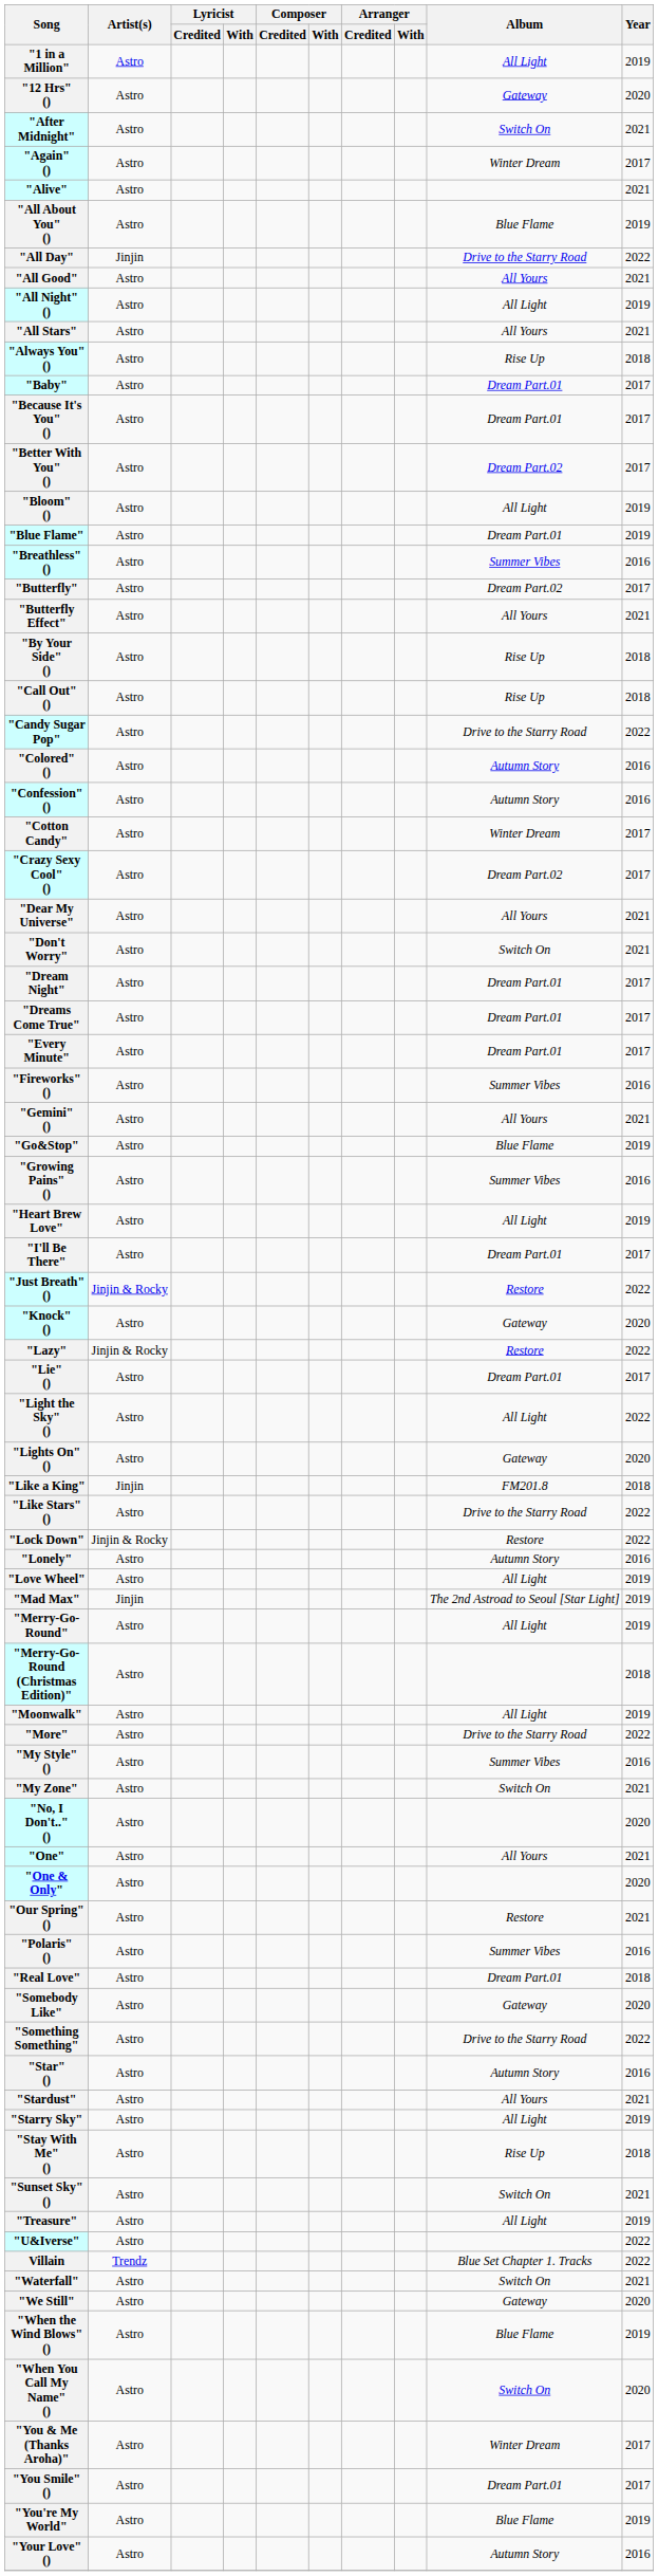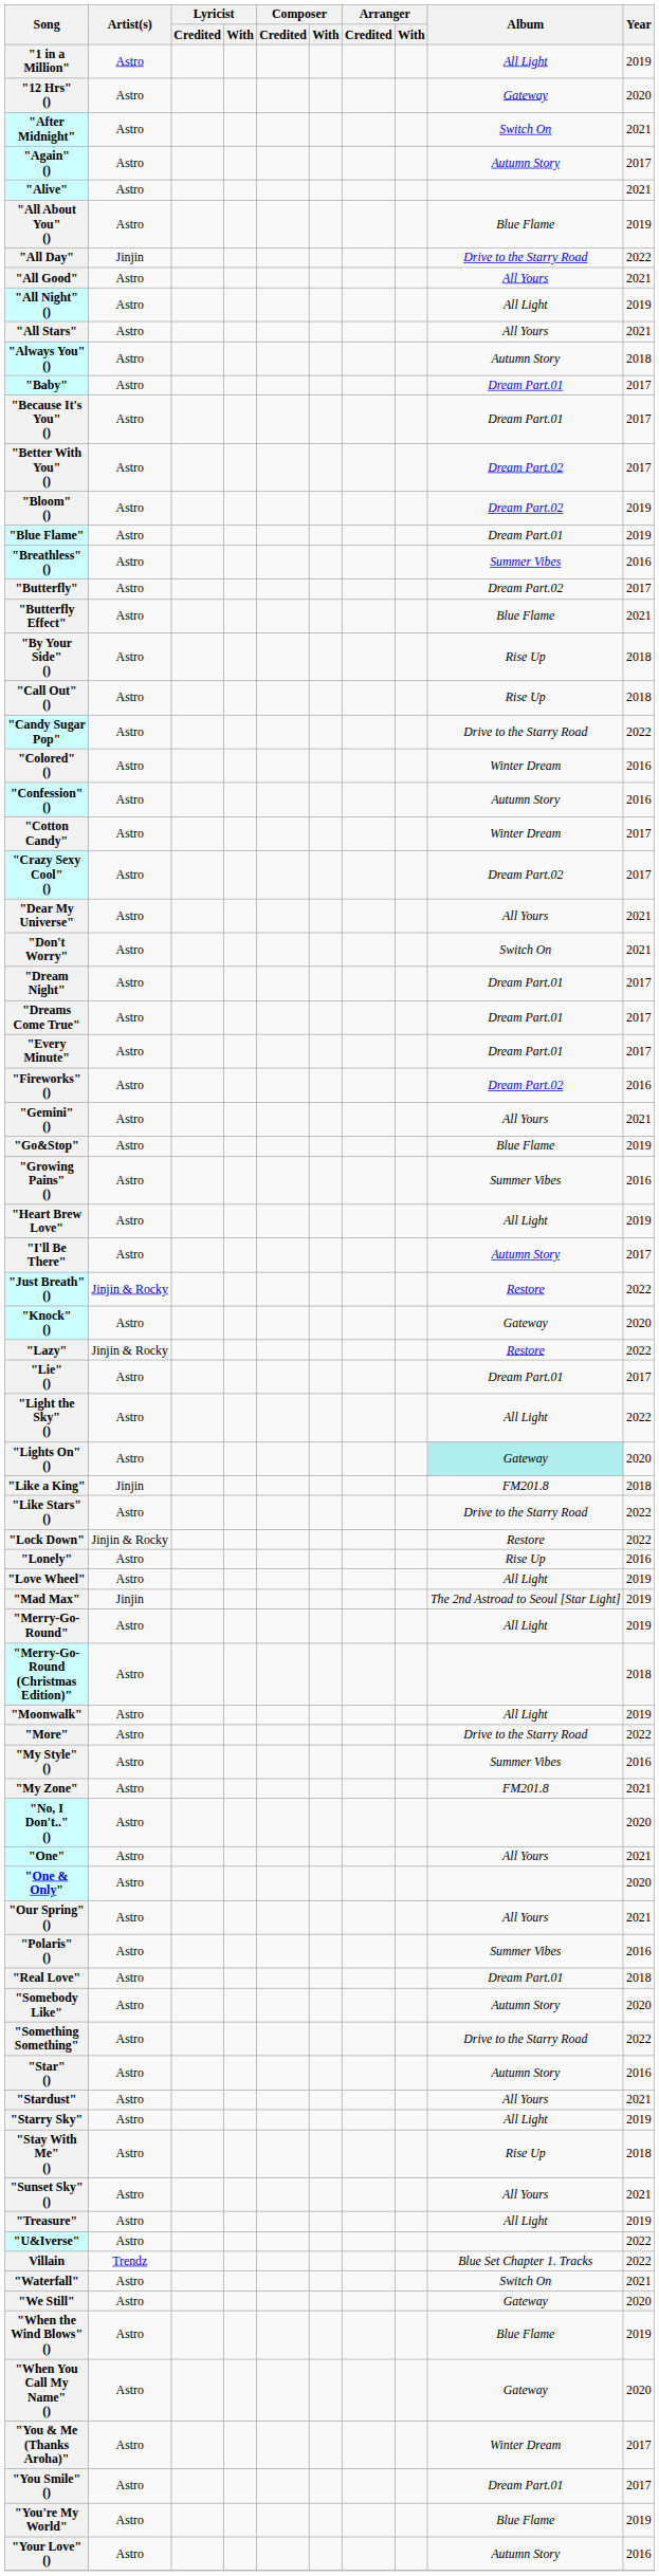 <table class="wikitable sortable plainrowheaders" style="text-align:center;">
 <tr>
 <th rowspan="2" width="100">Song</th>
 <th rowspan="2">Artist(s)</th>
 <th colspan="2" class="unsortable">Lyricist</th>
 <th colspan="2" class="unsortable">Composer</th>
 <th colspan="2" class="unsortable">Arranger</th>
 <th rowspan="2" data-sort-type="text">Album</th>
 <th rowspan="2">Year</th>
 </tr>
 <tr>
 <th class="unsortable">Credited</th>
 <th class="unsortable">With</th>
 <th class="unsortable">Credited</th>
 <th class="unsortable">With</th>
 <th class="unsortable">Credited</th>
 <th class="unsortable">With</th>
 </tr>
 <tr>
 <th scope="row" >"1 in a Million"</th>
 <td><a href='#'>Astro</a></td>
 <td></td>
 <td></td>
 <td></td>
 <td></td>
 <td></td>
 <td></td>
 <td><em><a href='#'>All Light</a></em></td>
 <td>2019</td>
 </tr>
 <tr>
 <th scope="row">"12 Hrs"<br>()</th>
 <td>Astro</td>
 <td></td>
 <td></td>
 <td></td>
 <td></td>
 <td></td>
 <td></td>
 <td><em><a href='#'>Gateway</a></em></td>
 <td>2020</td>
 </tr>
 <tr>
 <th scope="row" style="background-color:#CCFFFF" >"After Midnight" </th>
 <td>Astro</td>
 <td></td>
 <td></td>
 <td></td>
 <td></td>
 <td></td>
 <td></td>
 <td><em><a href='#'>Switch On</a></em></td>
 <td>2021</td>
 </tr>
 <tr>
 <th scope="row" style="background-color:#CCFFFF">"Again" <br>()</th>
 <td>Astro</td>
 <td></td>
 <td></td>
 <td></td>
 <td></td>
 <td></td>
 <td></td>
-<td><em>Winter Dream</em></td>
+<td><em><a href='#'>Autumn Story</a></em></td>
 <td>2017</td>
 </tr>
 <tr>
 <th scope="row" style="background-color:#CCFFFF">"Alive" </th>
 <td>Astro</td>
 <td></td>
 <td></td>
 <td></td>
 <td></td>
 <td></td>
 <td></td>
 <td></td>
 <td>2021</td>
 </tr>
 <tr>
 <th scope="row">"All About You"<br>()</th>
 <td>Astro</td>
 <td></td>
 <td></td>
 <td></td>
 <td></td>
 <td></td>
 <td></td>
 <td><em>Blue Flame</em></td>
 <td>2019</td>
 </tr>
 <tr>
 <th scope="row">"All Day"</th>
 <td>Jinjin</td>
 <td></td>
 <td></td>
 <td></td>
 <td></td>
 <td></td>
 <td></td>
 <td><em><a href='#'>Drive to the Starry Road</a></em></td>
 <td>2022</td>
 </tr>
 <tr>
 <th scope="row">"All Good"</th>
 <td>Astro</td>
 <td></td>
 <td></td>
 <td></td>
 <td></td>
 <td></td>
 <td></td>
 <td><em><a href='#'>All Yours</a></em></td>
 <td>2021</td>
 </tr>
 <tr>
 <th scope="row" style="background-color:#CCFFFF">"All Night" <br>()</th>
 <td>Astro</td>
 <td></td>
 <td></td>
 <td></td>
 <td></td>
 <td></td>
 <td></td>
 <td><em>All Light</em></td>
 <td>2019</td>
 </tr>
 <tr>
 <th scope="row">"All Stars"</th>
 <td>Astro</td>
 <td></td>
 <td></td>
 <td></td>
 <td></td>
 <td></td>
 <td></td>
 <td><em>All Yours</em></td>
 <td>2021</td>
 </tr>
 <tr>
 <th scope="row" style="background-color:#CCFFFF">"Always You" <br>()</th>
 <td>Astro</td>
 <td></td>
 <td></td>
 <td></td>
 <td></td>
 <td></td>
 <td></td>
-<td><em>Rise Up</em></td>
+<td><em>Autumn Story</em></td>
 <td>2018</td>
 </tr>
 <tr>
 <th scope="row" style="background-color:#CCFFFF" >"Baby" </th>
 <td>Astro</td>
 <td></td>
 <td></td>
 <td></td>
 <td></td>
 <td></td>
 <td></td>
 <td><em><a href='#'>Dream Part.01</a></em></td>
 <td>2017</td>
 </tr>
 <tr>
 <th scope="row">"Because It's You"<br>()</th>
 <td>Astro</td>
 <td></td>
 <td></td>
 <td></td>
 <td></td>
 <td></td>
 <td></td>
 <td><em>Dream Part.01</em></td>
 <td>2017</td>
 </tr>
 <tr>
 <th scope="row">"Better With You"<br>()</th>
 <td>Astro</td>
 <td></td>
 <td></td>
 <td></td>
 <td></td>
 <td></td>
 <td></td>
 <td><em><a href='#'>Dream Part.02</a></em></td>
 <td>2017</td>
 </tr>
 <tr>
 <th scope="row">"Bloom"<br>()</th>
 <td>Astro</td>
 <td></td>
 <td></td>
 <td></td>
 <td></td>
 <td></td>
 <td></td>
-<td><em>All Light</em></td>
+<td><em><a href='#'>Dream Part.02</a></em></td>
 <td>2019</td>
 </tr>
 <tr>
 <th scope="row" style="background-color:#CCFFFF">"Blue Flame" </th>
 <td>Astro</td>
 <td></td>
 <td></td>
 <td></td>
 <td></td>
 <td></td>
 <td></td>
 <td><em>Dream Part.01</em></td>
 <td>2019</td>
 </tr>
 <tr>
 <th scope="row" style="background-color:#CCFFFF">"Breathless" <br>()</th>
 <td>Astro</td>
 <td></td>
 <td></td>
 <td></td>
 <td></td>
 <td></td>
 <td></td>
 <td><em><a href='#'>Summer Vibes</a></em></td>
 <td>2016</td>
 </tr>
 <tr>
 <th scope="row">"Butterfly"</th>
 <td>Astro</td>
 <td></td>
 <td></td>
 <td></td>
 <td></td>
 <td></td>
 <td></td>
 <td><em>Dream Part.02</em></td>
 <td>2017</td>
 </tr>
 <tr>
 <th scope="row">"Butterfly Effect"</th>
 <td>Astro</td>
 <td></td>
 <td></td>
 <td></td>
 <td></td>
 <td></td>
 <td></td>
-<td><em>All Yours</em></td>
+<td><em>Blue Flame</em></td>
 <td>2021</td>
 </tr>
 <tr>
 <th scope="row">"By Your Side"<br>()</th>
 <td>Astro</td>
 <td></td>
 <td></td>
 <td></td>
 <td></td>
 <td></td>
 <td></td>
 <td><em>Rise Up</em></td>
 <td>2018</td>
 </tr>
 <tr>
 <th scope="row" >"Call Out"<br>()</th>
 <td>Astro</td>
 <td></td>
 <td></td>
 <td></td>
 <td></td>
 <td></td>
 <td></td>
 <td><em>Rise Up</em></td>
 <td>2018</td>
 </tr>
 <tr>
 <th scope="row" style="background-color:#CCFFFF">"Candy Sugar Pop" </th>
 <td>Astro</td>
 <td></td>
 <td></td>
 <td></td>
 <td></td>
 <td></td>
 <td></td>
 <td><em>Drive to the Starry Road</em></td>
 <td>2022</td>
 </tr>
 <tr>
 <th scope="row">"Colored"<br>()</th>
 <td>Astro</td>
 <td></td>
 <td></td>
 <td></td>
 <td></td>
 <td></td>
 <td></td>
-<td><em><a href='#'>Autumn Story</a></em></td>
+<td><em>Winter Dream</em></td>
 <td>2016</td>
 </tr>
 <tr>
 <th scope="row" style="background-color:#CCFFFF">"Confession" <br>()</th>
 <td>Astro</td>
 <td></td>
 <td></td>
 <td></td>
 <td></td>
 <td></td>
 <td></td>
 <td><em>Autumn Story</em></td>
 <td>2016</td>
 </tr>
 <tr>
 <th scope="row">"Cotton Candy"</th>
 <td>Astro</td>
 <td></td>
 <td></td>
 <td></td>
 <td></td>
 <td></td>
 <td></td>
 <td><em>Winter Dream</em></td>
 <td>2017</td>
 </tr>
 <tr>
 <th scope="row" style="background-color:#CCFFFF">"Crazy Sexy Cool" <br>()</th>
 <td>Astro</td>
 <td></td>
 <td></td>
 <td></td>
 <td></td>
 <td></td>
 <td></td>
 <td><em>Dream Part.02</em></td>
 <td>2017</td>
 </tr>
 <tr>
 <th scope="row" >"Dear My Universe"</th>
 <td>Astro</td>
 <td></td>
 <td></td>
 <td></td>
 <td></td>
 <td></td>
 <td></td>
 <td><em>All Yours</em></td>
 <td>2021</td>
 </tr>
 <tr>
 <th scope="row">"Don't Worry"</th>
 <td>Astro</td>
 <td></td>
 <td></td>
 <td></td>
 <td></td>
 <td></td>
 <td></td>
 <td><em>Switch On</em></td>
 <td>2021</td>
 </tr>
 <tr>
 <th scope="row">"Dream Night"</th>
 <td>Astro</td>
 <td></td>
 <td></td>
 <td></td>
 <td></td>
 <td></td>
 <td></td>
 <td><em>Dream Part.01</em></td>
 <td>2017</td>
 </tr>
 <tr>
 <th scope="row">"Dreams Come True"</th>
 <td>Astro</td>
 <td></td>
 <td></td>
 <td></td>
 <td></td>
 <td></td>
 <td></td>
 <td><em>Dream Part.01</em></td>
 <td>2017</td>
 </tr>
 <tr>
 <th scope="row" >"Every Minute"</th>
 <td>Astro</td>
 <td></td>
 <td></td>
 <td></td>
 <td></td>
 <td></td>
 <td></td>
 <td><em>Dream Part.01</em></td>
 <td>2017</td>
 </tr>
 <tr>
 <th scope="row" >"Fireworks"<br>()</th>
 <td>Astro</td>
 <td></td>
 <td></td>
 <td></td>
 <td></td>
 <td></td>
 <td></td>
-<td><em>Summer Vibes</em></td>
+<td><em><a href='#'>Dream Part.02</a></em></td>
 <td>2016</td>
 </tr>
 <tr>
 <th scope="row" >"Gemini"<br>()</th>
 <td>Astro</td>
 <td></td>
 <td></td>
 <td></td>
 <td></td>
 <td></td>
 <td></td>
 <td><em>All Yours</em></td>
 <td>2021</td>
 </tr>
 <tr>
 <th scope="row">"Go&Stop"</th>
 <td>Astro</td>
 <td></td>
 <td></td>
 <td></td>
 <td></td>
 <td></td>
 <td></td>
 <td><em>Blue Flame</em></td>
 <td>2019</td>
 </tr>
 <tr>
 <th scope="row">"Growing Pains"<br>()</th>
 <td>Astro</td>
 <td></td>
 <td></td>
 <td></td>
 <td></td>
 <td></td>
 <td></td>
 <td><em>Summer Vibes</em></td>
 <td>2016</td>
 </tr>
 <tr>
 <th scope="row" >"Heart Brew Love"</th>
 <td>Astro</td>
 <td></td>
 <td></td>
 <td></td>
 <td></td>
 <td></td>
 <td></td>
 <td><em>All Light</em></td>
 <td>2019</td>
 </tr>
 <tr>
 <th scope="row" >"I'll Be There"</th>
 <td>Astro</td>
 <td></td>
 <td></td>
 <td></td>
 <td></td>
 <td></td>
 <td></td>
-<td><em>Dream Part.01</em></td>
+<td><em><a href='#'>Autumn Story</a></em></td>
 <td>2017</td>
 </tr>
 <tr>
 <th scope="row" style="background-color:#CCFFFF" >"Just Breath" <br>()</th>
 <td><a href='#'>Jinjin & Rocky</a></td>
 <td></td>
 <td></td>
 <td></td>
 <td></td>
 <td></td>
 <td></td>
 <td><em><a href='#'>Restore</a></em></td>
 <td>2022</td>
 </tr>
 <tr>
 <th scope="row" style="background-color:#CCFFFF" >"Knock" <br>()</th>
 <td>Astro</td>
 <td></td>
 <td></td>
 <td></td>
 <td></td>
 <td></td>
 <td></td>
 <td><em>Gateway</em></td>
 <td>2020</td>
 </tr>
 <tr>
 <th scope="row" >"Lazy"</th>
 <td>Jinjin & Rocky </td>
 <td></td>
 <td></td>
 <td></td>
 <td></td>
 <td></td>
 <td></td>
 <td><em><a href='#'>Restore</a></em></td>
 <td>2022</td>
 </tr>
 <tr>
 <th scope="row">"Lie"<br>()</th>
 <td>Astro</td>
 <td></td>
 <td></td>
 <td></td>
 <td></td>
 <td></td>
 <td></td>
 <td><em>Dream Part.01</em></td>
 <td>2017</td>
 </tr>
 <tr>
 <th scope="row">"Light the Sky"<br>()</th>
 <td>Astro</td>
 <td></td>
 <td></td>
 <td></td>
 <td></td>
 <td></td>
 <td></td>
 <td><em>All Light</em></td>
 <td>2022</td>
 </tr>
 <tr>
 <th scope="row">"Lights On"<br>()</th>
 <td>Astro</td>
 <td></td>
 <td></td>
 <td></td>
 <td></td>
 <td></td>
 <td></td>
-<td><em>Gateway</em></td>
+<td style="background: paleturquoise;"><em>Gateway</em></td>
 <td>2020</td>
 </tr>
 <tr>
 <th scope="row">"Like a King"</th>
 <td>Jinjin </td>
 <td></td>
 <td></td>
 <td></td>
 <td></td>
 <td></td>
 <td></td>
 <td><em>FM201.8</em></td>
 <td>2018</td>
 </tr>
 <tr>
 <th scope="row">"Like Stars"<br>()</th>
 <td>Astro</td>
 <td></td>
 <td></td>
 <td></td>
 <td></td>
 <td></td>
 <td></td>
 <td><em>Drive to the Starry Road</em></td>
 <td>2022</td>
 </tr>
 <tr>
 <th scope="row">"Lock Down"</th>
 <td>Jinjin & Rocky</td>
 <td></td>
 <td></td>
 <td></td>
 <td></td>
 <td></td>
 <td></td>
 <td><em>Restore</em></td>
 <td>2022</td>
 </tr>
 <tr>
 <th scope="row">"Lonely"</th>
 <td>Astro</td>
 <td></td>
 <td></td>
 <td></td>
 <td></td>
 <td></td>
 <td></td>
-<td><em>Autumn Story</em></td>
+<td><em>Rise Up</em></td>
 <td>2016</td>
 </tr>
 <tr>
 <th scope="row">"Love Wheel"</th>
 <td>Astro</td>
 <td></td>
 <td></td>
 <td></td>
 <td></td>
 <td></td>
 <td></td>
 <td><em>All Light</em></td>
 <td>2019</td>
 </tr>
 <tr>
 <th scope="row" >"Mad Max"</th>
 <td>Jinjin</td>
 <td></td>
 <td></td>
 <td></td>
 <td></td>
 <td></td>
 <td></td>
 <td><em>The 2nd Astroad to Seoul [Star Light]</em></td>
 <td>2019</td>
 </tr>
 <tr>
 <th scope="row">"Merry-Go-Round"</th>
 <td>Astro</td>
 <td></td>
 <td></td>
 <td></td>
 <td></td>
 <td></td>
 <td></td>
 <td><em>All Light</em></td>
 <td>2019</td>
 </tr>
 <tr>
 <th scope="row" style="background-color:#CCFFFF">"Merry-Go-Round (Christmas Edition)" </th>
 <td>Astro</td>
 <td></td>
 <td></td>
 <td></td>
 <td></td>
 <td></td>
 <td></td>
 <td></td>
 <td>2018</td>
 </tr>
 <tr>
 <th scope="row">"Moonwalk"</th>
 <td>Astro</td>
 <td></td>
 <td></td>
 <td></td>
 <td></td>
 <td></td>
 <td></td>
 <td><em>All Light</em></td>
 <td>2019</td>
 </tr>
 <tr>
 <th scope="row">"More"</th>
 <td>Astro</td>
 <td></td>
 <td></td>
 <td></td>
 <td></td>
 <td></td>
 <td></td>
 <td><em>Drive to the Starry Road</em></td>
 <td>2022</td>
 </tr>
 <tr>
 <th scope="row">"My Style"<br>()</th>
 <td>Astro</td>
 <td></td>
 <td></td>
 <td></td>
 <td></td>
 <td></td>
 <td></td>
 <td><em>Summer Vibes</em></td>
 <td>2016</td>
 </tr>
 <tr>
 <th scope="row">"My Zone"</th>
 <td>Astro</td>
 <td></td>
 <td></td>
 <td></td>
 <td></td>
 <td></td>
 <td></td>
-<td><em>Switch On</em></td>
+<td><em>FM201.8</em></td>
 <td>2021</td>
 </tr>
 <tr>
 <th scope="row" style="background-color:#CCFFFF" >"No, I Don't.." <br>()</th>
 <td>Astro</td>
 <td></td>
 <td></td>
 <td></td>
 <td></td>
 <td></td>
 <td></td>
 <td></td>
 <td>2020</td>
 </tr>
 <tr>
 <th scope="row" style="background-color:#CCFFFF" >"One" </th>
 <td>Astro</td>
 <td></td>
 <td></td>
 <td></td>
 <td></td>
 <td></td>
 <td></td>
 <td><em>All Yours</em></td>
 <td>2021</td>
 </tr>
 <tr>
 <th scope="row" style="background-color:#CCFFFF">"<a href='#'>One & Only</a>" </th>
 <td>Astro</td>
 <td></td>
 <td></td>
 <td></td>
 <td></td>
 <td></td>
 <td></td>
 <td></td>
 <td>2020</td>
 </tr>
 <tr>
 <th scope="row">"Our Spring"<br>()</th>
 <td>Astro</td>
 <td></td>
 <td></td>
 <td></td>
 <td></td>
 <td></td>
 <td></td>
-<td><em>Restore</em></td>
+<td><em>All Yours</em></td>
 <td>2021</td>
 </tr>
 <tr>
 <th scope="row" >"Polaris"<br>()</th>
 <td>Astro</td>
 <td></td>
 <td></td>
 <td></td>
 <td></td>
 <td></td>
 <td></td>
 <td><em>Summer Vibes</em></td>
 <td>2016</td>
 </tr>
 <tr>
 <th scope="row" >"Real Love"</th>
 <td>Astro</td>
 <td></td>
 <td></td>
 <td></td>
 <td></td>
 <td></td>
 <td></td>
 <td><em>Dream Part.01</em></td>
 <td>2018</td>
 </tr>
 <tr>
 <th scope="row" >"Somebody Like"</th>
 <td>Astro</td>
 <td></td>
 <td></td>
 <td></td>
 <td></td>
 <td></td>
 <td></td>
-<td><em>Gateway</em></td>
+<td><em>Autumn Story</em></td>
 <td>2020</td>
 </tr>
 <tr>
 <th scope="row">"Something Something"</th>
 <td>Astro</td>
 <td></td>
 <td></td>
 <td></td>
 <td></td>
 <td></td>
 <td></td>
 <td><em>Drive to the Starry Road</em></td>
 <td>2022</td>
 </tr>
 <tr>
 <th scope="row">"Star"<br>()</th>
 <td>Astro</td>
 <td></td>
 <td></td>
 <td></td>
 <td></td>
 <td></td>
 <td></td>
 <td><em>Autumn Story</em></td>
 <td>2016</td>
 </tr>
 <tr>
 <th scope="row">"Stardust"</th>
 <td>Astro</td>
 <td></td>
 <td></td>
 <td></td>
 <td></td>
 <td></td>
 <td></td>
 <td><em>All Yours</em></td>
 <td>2021</td>
 </tr>
 <tr>
 <th scope="row">"Starry Sky"</th>
 <td>Astro</td>
 <td></td>
 <td></td>
 <td></td>
 <td></td>
 <td></td>
 <td></td>
 <td><em>All Light</em></td>
 <td>2019</td>
 </tr>
 <tr>
 <th scope="row">"Stay With Me"<br>()</th>
 <td>Astro</td>
 <td></td>
 <td></td>
 <td></td>
 <td></td>
 <td></td>
 <td></td>
 <td><em>Rise Up</em></td>
 <td>2018</td>
 </tr>
 <tr>
 <th scope="row">"Sunset Sky"<br>()</th>
 <td>Astro</td>
 <td></td>
 <td></td>
 <td></td>
 <td></td>
 <td></td>
 <td></td>
-<td><em>Switch On</em></td>
+<td><em>All Yours</em></td>
 <td>2021</td>
 </tr>
 <tr>
 <th scope="row" >"Treasure"</th>
 <td>Astro</td>
 <td></td>
 <td></td>
 <td></td>
 <td></td>
 <td></td>
 <td></td>
 <td><em>All Light</em></td>
 <td>2019</td>
 </tr>
 <tr>
 <th scope="row" style="background-color:#CCFFFF" >"U&Iverse" </th>
 <td>Astro</td>
 <td></td>
 <td></td>
 <td></td>
 <td></td>
 <td></td>
 <td></td>
 <td></td>
 <td>2022</td>
 </tr>
 <tr>
 <th scope="row" >Villain</th>
 <td><a href='#'>Trendz</a></td>
 <td></td>
 <td></td>
 <td></td>
 <td></td>
 <td></td>
 <td></td>
 <td><em>Blue Set Chapter 1. Tracks</em></td>
 <td>2022</td>
 </tr>
 <tr>
 <th scope="row" >"Waterfall"</th>
 <td>Astro</td>
 <td></td>
 <td></td>
 <td></td>
 <td></td>
 <td></td>
 <td></td>
 <td><em>Switch On</em></td>
 <td>2021</td>
 </tr>
 <tr>
 <th scope="row">"We Still"</th>
 <td>Astro</td>
 <td></td>
 <td></td>
 <td></td>
 <td></td>
 <td></td>
 <td></td>
 <td><em>Gateway</em></td>
 <td>2020</td>
 </tr>
 <tr>
 <th scope="row">"When the Wind Blows"<br>()</th>
 <td>Astro</td>
 <td></td>
 <td></td>
 <td></td>
 <td></td>
 <td></td>
 <td></td>
 <td><em>Blue Flame</em></td>
 <td>2019</td>
 </tr>
 <tr>
 <th scope="row">"When You Call My Name"<br>()</th>
 <td>Astro</td>
 <td></td>
 <td></td>
 <td></td>
 <td></td>
 <td></td>
 <td></td>
-<td><em><a href='#'>Switch On</a></em></td>
+<td><em>Gateway</em></td>
 <td>2020</td>
 </tr>
 <tr>
 <th scope="row" >"You & Me (Thanks Aroha)"</th>
 <td>Astro</td>
 <td></td>
 <td></td>
 <td></td>
 <td></td>
 <td></td>
 <td></td>
 <td><em>Winter Dream</em></td>
 <td>2017</td>
 </tr>
 <tr>
 <th scope="row">"You Smile"<br>()</th>
 <td>Astro</td>
 <td></td>
 <td></td>
 <td></td>
 <td></td>
 <td></td>
 <td></td>
 <td><em>Dream Part.01</em></td>
 <td>2017</td>
 </tr>
 <tr>
 <th scope="row">"You're My World"</th>
 <td>Astro</td>
 <td></td>
 <td></td>
 <td></td>
 <td></td>
 <td></td>
 <td></td>
 <td><em>Blue Flame</em></td>
 <td>2019</td>
 </tr>
 <tr>
 <th scope="row">"Your Love"<br>()</th>
 <td>Astro</td>
 <td></td>
 <td></td>
 <td></td>
 <td></td>
 <td></td>
 <td></td>
 <td><em>Autumn Story</em></td>
 <td>2016</td>
 </tr>
 <tr>
 </tr>
 </table>
